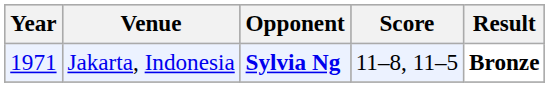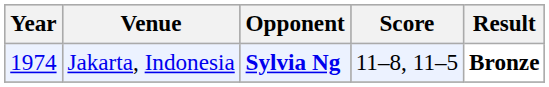 <table class="sortable wikitable" style="font-size: 90%;">
 <tr>
 <th>Year</th>
 <th>Venue</th>
 <th>Opponent</th>
 <th>Score</th>
 <th>Result</th>
 </tr>
 <tr style="background:#ECF2FF">
-<td align="center"><a href='#'>1971</a></td>
+<td align="center"><a href='#'>1974</a></td>
 <td align="left"><a href='#'>Jakarta</a>, <a href='#'>Indonesia</a></td>
 <td align="left"><strong> <a href='#'>Sylvia Ng</a></strong></td>
 <td align="left">11–8, 11–5</td>
 <td style="text-align:left; background:white"> <strong>Bronze</strong></td>
 </tr>
 </table>
